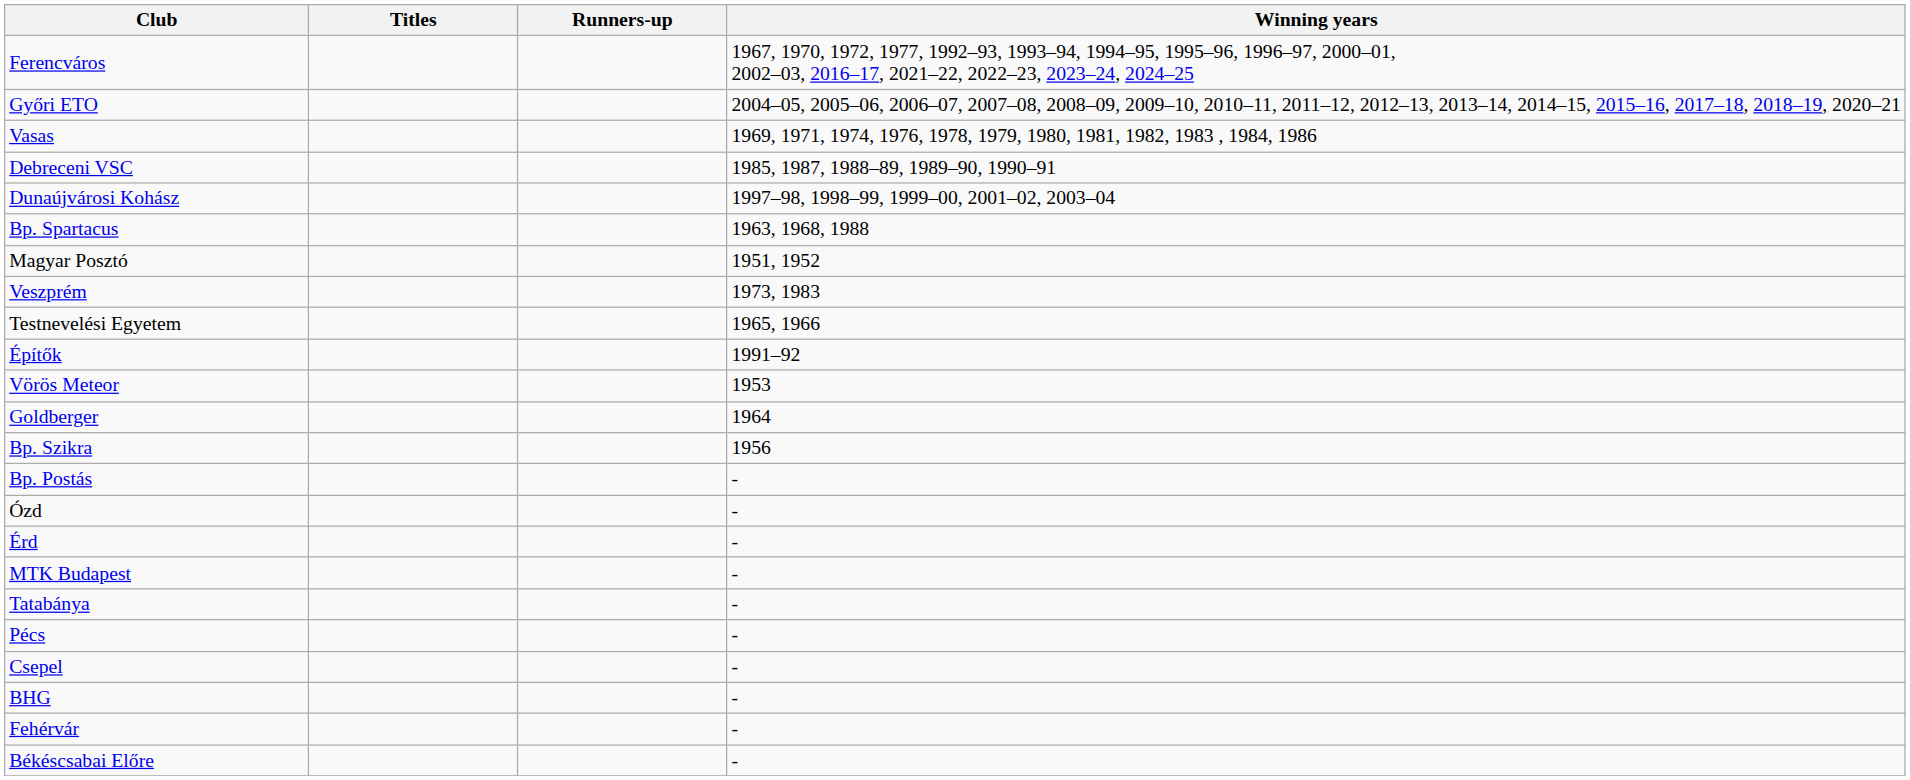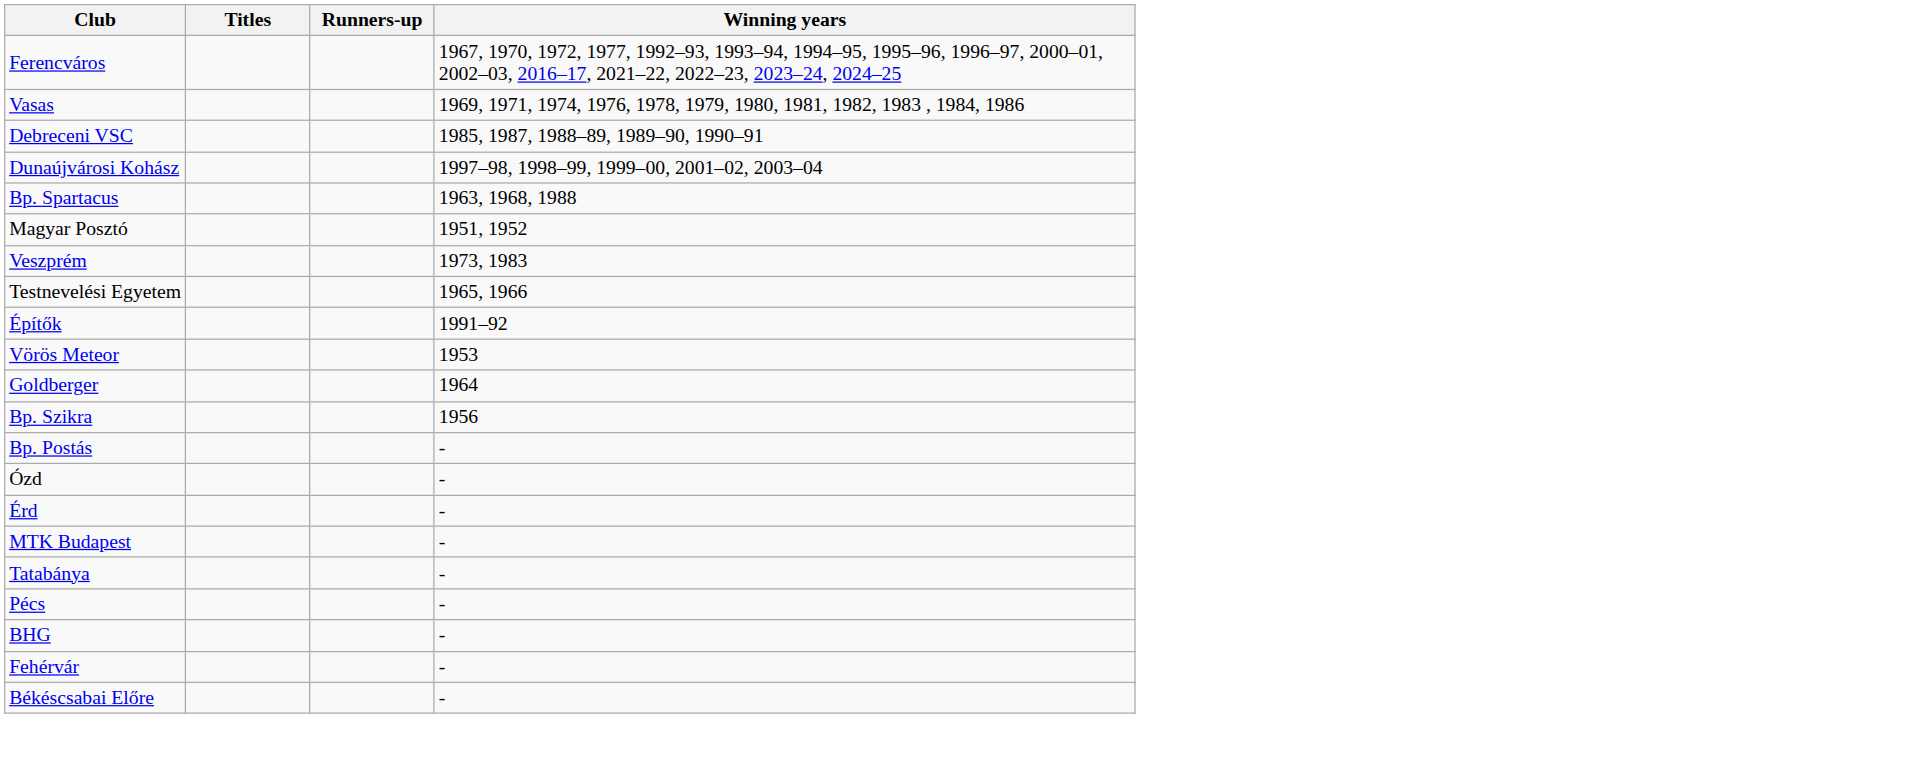 <table class="wikitable sortable">
 <tr>
 <th style="width:16%;">Club</th>
 <th style="width:11%;">Titles</th>
 <th style="width:11%;">Runners-up</th>
 <th>Winning years</th>
 </tr>
 <tr>
 <td><a href='#'>Ferencváros</a></td>
 <td></td>
 <td></td>
 <td>1967, 1970, 1972, 1977, 1992–93, 1993–94, 1994–95, 1995–96, 1996–97, 2000–01,<br>2002–03, <a href='#'>2016–17</a>, 2021–22, 2022–23, <a href='#'>2023–24</a>, <a href='#'>2024–25</a></td>
-</tr>
-<tr>
-<td><a href='#'>Győri ETO</a></td>
-<td></td>
-<td></td>
-<td>2004–05, 2005–06, 2006–07, 2007–08, 2008–09, 2009–10, 2010–11, 2011–12, 2012–13, 2013–14, 2014–15, <a href='#'>2015–16</a>, <a href='#'>2017–18</a>, <a href='#'>2018–19</a>, 2020–21</td>
 </tr>
 <tr>
 <td><a href='#'>Vasas</a></td>
 <td></td>
 <td></td>
 <td>1969, 1971, 1974, 1976, 1978, 1979, 1980, 1981, 1982, 1983 , 1984, 1986</td>
 </tr>
 <tr>
 <td><a href='#'>Debreceni VSC</a></td>
 <td></td>
 <td></td>
 <td>1985, 1987, 1988–89, 1989–90, 1990–91</td>
 </tr>
 <tr>
 <td><a href='#'>Dunaújvárosi Kohász</a></td>
 <td></td>
 <td></td>
 <td>1997–98, 1998–99, 1999–00, 2001–02, 2003–04</td>
 </tr>
 <tr>
 <td><a href='#'>Bp. Spartacus</a></td>
 <td></td>
 <td></td>
 <td>1963, 1968, 1988</td>
 </tr>
 <tr>
 <td>Magyar Posztó </td>
 <td></td>
 <td></td>
 <td>1951, 1952</td>
 </tr>
 <tr>
 <td><a href='#'>Veszprém</a></td>
 <td></td>
 <td></td>
 <td>1973, 1983 </td>
 </tr>
 <tr>
 <td>Testnevelési Egyetem</td>
 <td></td>
 <td></td>
 <td>1965, 1966</td>
 </tr>
 <tr>
 <td><a href='#'>Építők</a></td>
 <td></td>
 <td></td>
 <td>1991–92</td>
 </tr>
 <tr>
 <td><a href='#'>Vörös Meteor</a></td>
 <td></td>
 <td></td>
 <td>1953</td>
 </tr>
 <tr>
 <td><a href='#'>Goldberger</a></td>
 <td></td>
 <td></td>
 <td>1964</td>
 </tr>
 <tr>
 <td><a href='#'>Bp. Szikra</a></td>
 <td></td>
 <td></td>
 <td>1956</td>
 </tr>
 <tr>
 <td><a href='#'>Bp. Postás</a></td>
 <td></td>
 <td></td>
 <td>-</td>
 </tr>
 <tr>
 <td>Ózd</td>
 <td></td>
 <td></td>
 <td>-</td>
 </tr>
 <tr>
 <td><a href='#'>Érd</a></td>
 <td></td>
 <td></td>
 <td>-</td>
 </tr>
 <tr>
 <td><a href='#'>MTK Budapest</a></td>
 <td></td>
 <td></td>
 <td>-</td>
 </tr>
 <tr>
 <td><a href='#'>Tatabánya</a></td>
 <td></td>
 <td></td>
 <td>-</td>
 </tr>
 <tr>
 <td><a href='#'>Pécs</a></td>
 <td></td>
 <td></td>
 <td>-</td>
 </tr>
 <tr>
-<td><a href='#'>Csepel</a></td>
-<td></td>
-<td></td>
-<td>-</td>
-</tr>
-<tr>
 <td><a href='#'>BHG</a></td>
 <td></td>
 <td></td>
 <td>-</td>
 </tr>
 <tr>
 <td><a href='#'>Fehérvár</a></td>
 <td></td>
 <td></td>
 <td>-</td>
 </tr>
 <tr>
 <td><a href='#'>Békéscsabai Előre</a></td>
 <td></td>
 <td></td>
 <td>-</td>
 </tr>
 </table>
